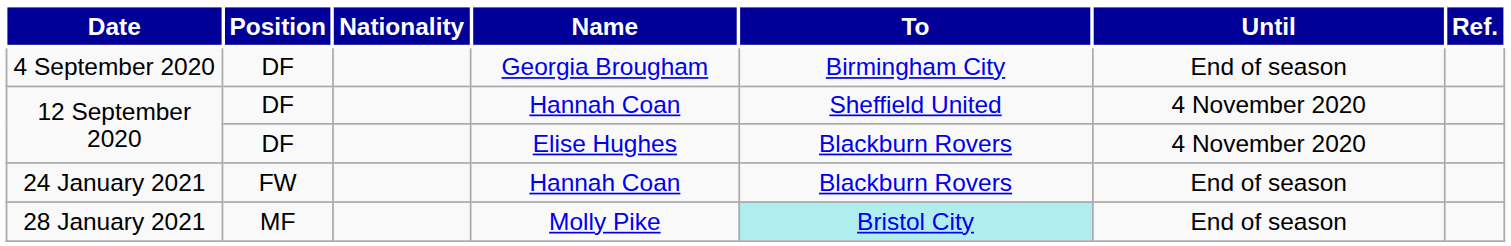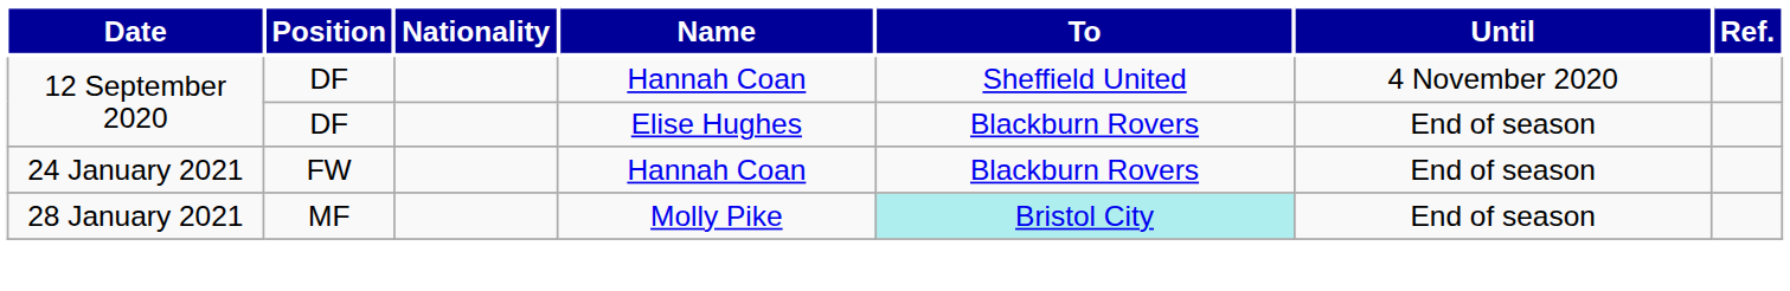 <table class="wikitable" style="text-align:center; font-size:90%; ">
 <tr>
 <th style="background:#000099;color:white;border:2px solid #ffffff; width:120px;">Date</th>
 <th style="background:#000099;color:white;border:2px solid #ffffff; width:50px;">Position</th>
 <th style="background:#000099;color:white;border:2px solid #ffffff; width:50px;">Nationality</th>
 <th style="background:#000099;color:white;border:2px solid #ffffff; width:150px;">Name</th>
 <th style="background:#000099;color:white;border:2px solid #ffffff; width:200px;">To</th>
 <th style="background:#000099;color:white;border:2px solid #ffffff; width:200px;">Until</th>
 <th style="background:#000099;color:white;border:2px solid #ffffff; width:25px;">Ref.</th>
-</tr>
-<tr>
-<td>4 September 2020</td>
-<td>DF</td>
-<td></td>
-<td><a href='#'>Georgia Brougham</a></td>
-<td> <a href='#'>Birmingham City</a></td>
-<td>End of season</td>
-<td></td>
 </tr>
 <tr>
 <td rowspan=2>12 September 2020</td>
 <td>DF</td>
 <td></td>
 <td><a href='#'>Hannah Coan</a></td>
 <td> <a href='#'>Sheffield United</a></td>
 <td>4 November 2020</td>
 <td></td>
 </tr>
 <tr>
 <td>DF</td>
 <td></td>
 <td><a href='#'>Elise Hughes</a></td>
 <td> <a href='#'>Blackburn Rovers</a></td>
-<td>4 November 2020</td>
+<td>End of season</td>
 <td></td>
 </tr>
 <tr>
 <td>24 January 2021</td>
 <td>FW</td>
 <td></td>
 <td><a href='#'>Hannah Coan</a></td>
 <td> <a href='#'>Blackburn Rovers</a></td>
 <td>End of season</td>
 <td></td>
 </tr>
 <tr>
 <td>28 January 2021</td>
 <td>MF</td>
 <td></td>
 <td><a href='#'>Molly Pike</a></td>
 <td style="background: paleturquoise;"> <a href='#'>Bristol City</a></td>
 <td>End of season</td>
 <td></td>
 </tr>
 </table>
